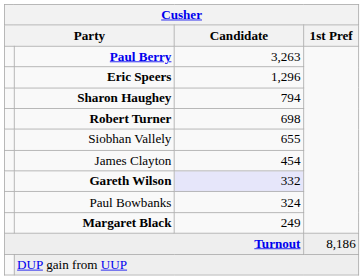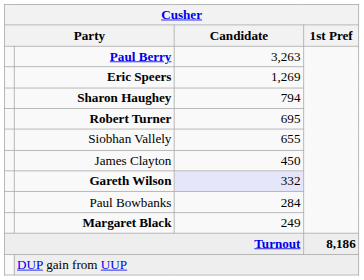 <table class="wikitable">
 <tr>
 <th colspan="4" align="center"><a href='#'>Cusher</a></th>
 </tr>
 <tr>
 <th colspan="2" align="center" width=200>Party</th>
 <th width=150>Candidate</th>
 <th width=60>1st Pref</th>
 </tr>
 <tr>
 <td></td>
 <td align="right"><strong><a href='#'>Paul Berry</a></strong></td>
 <td align="right">3,263</td>
 </tr>
 <tr>
 <td></td>
 <td align="right"><strong>Eric Speers</strong></td>
-<td align="right">1,296</td>
+<td align="right">1,269</td>
 </tr>
 <tr>
 <td></td>
 <td align="right"><strong>Sharon Haughey</strong></td>
 <td align="right">794</td>
 </tr>
 <tr>
 <td></td>
 <td align="right"><strong>Robert Turner</strong></td>
-<td align="right">698</td>
+<td align="right">695</td>
 </tr>
 <tr>
 <td></td>
 <td align="right">Siobhan Vallely</td>
 <td align="right">655</td>
 </tr>
 <tr>
 <td></td>
 <td align="right">James Clayton</td>
-<td align="right">454</td>
+<td align="right">450</td>
 </tr>
 <tr>
 <td></td>
 <td align="right"><strong>Gareth Wilson</strong></td>
 <td align="right" style="background: lavender;">332</td>
 </tr>
 <tr>
 <td></td>
 <td align="right">Paul Bowbanks</td>
-<td align="right">324</td>
+<td align="right">284</td>
 </tr>
 <tr>
 <td></td>
 <td align="right"><strong>Margaret Black</strong></td>
 <td align="right">249</td>
 </tr>
 <tr bgcolor="EEEEEE">
 <td colspan=3 align="right"><strong><a href='#'>Turnout</a></strong></td>
-<td align="right">8,186</td>
+<td align="right"><strong>8,186</strong></td>
 </tr>
 <tr>
 <td bgcolor=></td>
 <td colspan=3 bgcolor="EEEEEE"><a href='#'>DUP</a> gain from <a href='#'>UUP</a></td>
 </tr>
 </table>
